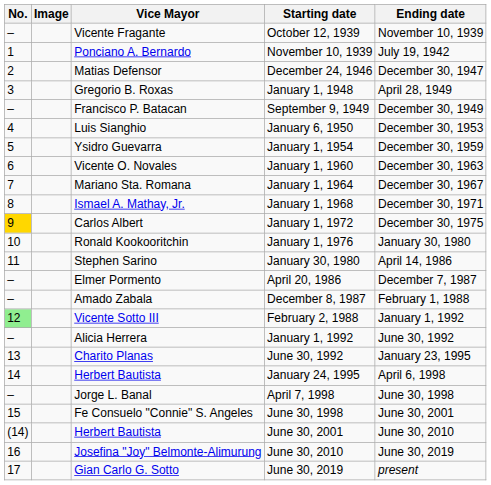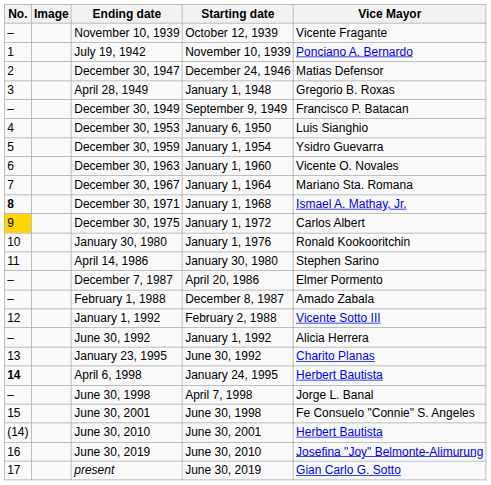 <table class=wikitable>
 <tr>
 <th>No.</th>
 <th>Image</th>
+<th>Ending date</th>
+<th>Starting date</th>
 <th>Vice Mayor</th>
-<th>Starting date</th>
-<th>Ending date</th>
 </tr>
 <tr>
 <td>–</td>
 <td></td>
+<td>November 10, 1939</td>
+<td>October 12, 1939</td>
 <td>Vicente Fragante</td>
-<td>October 12, 1939</td>
-<td>November 10, 1939</td>
 </tr>
 <tr>
 <td>1</td>
 <td></td>
+<td>July 19, 1942</td>
+<td>November 10, 1939</td>
 <td><a href='#'>Ponciano A. Bernardo</a></td>
-<td>November 10, 1939</td>
-<td>July 19, 1942</td>
 </tr>
 <tr>
 <td>2</td>
 <td></td>
+<td>December 30, 1947</td>
+<td>December 24, 1946</td>
 <td>Matias Defensor</td>
-<td>December 24, 1946</td>
-<td>December 30, 1947</td>
 </tr>
 <tr>
 <td>3</td>
 <td></td>
+<td>April 28, 1949</td>
+<td>January 1, 1948</td>
 <td>Gregorio B. Roxas</td>
-<td>January 1, 1948</td>
-<td>April 28, 1949</td>
 </tr>
 <tr>
 <td>–</td>
 <td></td>
+<td>December 30, 1949</td>
+<td>September 9, 1949</td>
 <td>Francisco P. Batacan</td>
-<td>September 9, 1949</td>
-<td>December 30, 1949</td>
 </tr>
 <tr>
 <td>4</td>
 <td></td>
+<td>December 30, 1953</td>
+<td>January 6, 1950</td>
 <td>Luis Sianghio</td>
-<td>January 6, 1950</td>
-<td>December 30, 1953</td>
 </tr>
 <tr>
 <td>5</td>
 <td></td>
+<td>December 30, 1959</td>
+<td>January 1, 1954</td>
 <td>Ysidro Guevarra</td>
-<td>January 1, 1954</td>
-<td>December 30, 1959</td>
 </tr>
 <tr>
 <td>6</td>
 <td></td>
+<td>December 30, 1963</td>
+<td>January 1, 1960</td>
 <td>Vicente O. Novales</td>
-<td>January 1, 1960</td>
-<td>December 30, 1963</td>
 </tr>
 <tr>
 <td>7</td>
 <td></td>
+<td>December 30, 1967</td>
+<td>January 1, 1964</td>
 <td>Mariano Sta. Romana</td>
-<td>January 1, 1964</td>
-<td>December 30, 1967</td>
 </tr>
 <tr>
-<td>8</td>
+<td><strong>8</strong></td>
 <td></td>
+<td>December 30, 1971</td>
+<td>January 1, 1968</td>
 <td><a href='#'>Ismael A. Mathay, Jr.</a></td>
-<td>January 1, 1968</td>
-<td>December 30, 1971</td>
 </tr>
 <tr>
 <td style="background: gold;">9</td>
 <td></td>
+<td>December 30, 1975</td>
+<td>January 1, 1972</td>
 <td>Carlos Albert</td>
-<td>January 1, 1972</td>
-<td>December 30, 1975</td>
 </tr>
 <tr>
 <td>10</td>
 <td></td>
+<td>January 30, 1980</td>
+<td>January 1, 1976</td>
 <td>Ronald Kookooritchin</td>
-<td>January 1, 1976</td>
-<td>January 30, 1980</td>
 </tr>
 <tr>
 <td>11</td>
 <td></td>
+<td>April 14, 1986</td>
+<td>January 30, 1980</td>
 <td>Stephen Sarino</td>
-<td>January 30, 1980</td>
-<td>April 14, 1986</td>
 </tr>
 <tr>
 <td>–</td>
 <td></td>
+<td>December 7, 1987</td>
+<td>April 20, 1986</td>
 <td>Elmer Pormento</td>
-<td>April 20, 1986</td>
-<td>December 7, 1987</td>
 </tr>
 <tr>
 <td>–</td>
 <td></td>
+<td>February 1, 1988</td>
+<td>December 8, 1987</td>
 <td>Amado Zabala</td>
-<td>December 8, 1987</td>
-<td>February 1, 1988</td>
 </tr>
 <tr>
-<td style="background: lightgreen;">12</td>
+<td>12</td>
 <td></td>
+<td>January 1, 1992</td>
+<td>February 2, 1988</td>
 <td><a href='#'>Vicente Sotto III</a></td>
-<td>February 2, 1988</td>
-<td>January 1, 1992</td>
 </tr>
 <tr>
 <td>–</td>
 <td></td>
+<td>June 30, 1992</td>
+<td>January 1, 1992</td>
 <td>Alicia Herrera</td>
-<td>January 1, 1992</td>
-<td>June 30, 1992</td>
 </tr>
 <tr>
 <td>13</td>
 <td></td>
+<td>January 23, 1995</td>
+<td>June 30, 1992</td>
 <td><a href='#'>Charito Planas</a></td>
-<td>June 30, 1992</td>
-<td>January 23, 1995</td>
 </tr>
 <tr>
-<td>14</td>
+<td><strong>14</strong></td>
 <td></td>
+<td>April 6, 1998</td>
+<td>January 24, 1995</td>
 <td><a href='#'>Herbert Bautista</a></td>
-<td>January 24, 1995</td>
-<td>April 6, 1998</td>
 </tr>
 <tr>
 <td>–</td>
 <td></td>
+<td>June 30, 1998</td>
+<td>April 7, 1998</td>
 <td>Jorge L. Banal</td>
-<td>April 7, 1998</td>
-<td>June 30, 1998</td>
 </tr>
 <tr>
 <td>15</td>
 <td></td>
+<td>June 30, 2001</td>
+<td>June 30, 1998</td>
 <td>Fe Consuelo "Connie" S. Angeles</td>
-<td>June 30, 1998</td>
-<td>June 30, 2001</td>
 </tr>
 <tr>
 <td>(14)</td>
 <td></td>
+<td>June 30, 2010</td>
+<td>June 30, 2001</td>
 <td><a href='#'>Herbert Bautista</a></td>
-<td>June 30, 2001</td>
-<td>June 30, 2010</td>
 </tr>
 <tr>
 <td>16</td>
 <td></td>
+<td>June 30, 2019</td>
+<td>June 30, 2010</td>
 <td><a href='#'>Josefina "Joy" Belmonte-Alimurung</a></td>
-<td>June 30, 2010</td>
-<td>June 30, 2019</td>
 </tr>
 <tr>
 <td>17</td>
 <td></td>
+<td><em>present</em></td>
+<td>June 30, 2019</td>
 <td><a href='#'>Gian Carlo G. Sotto</a></td>
-<td>June 30, 2019</td>
-<td><em>present</em></td>
 </tr>
 </table>
